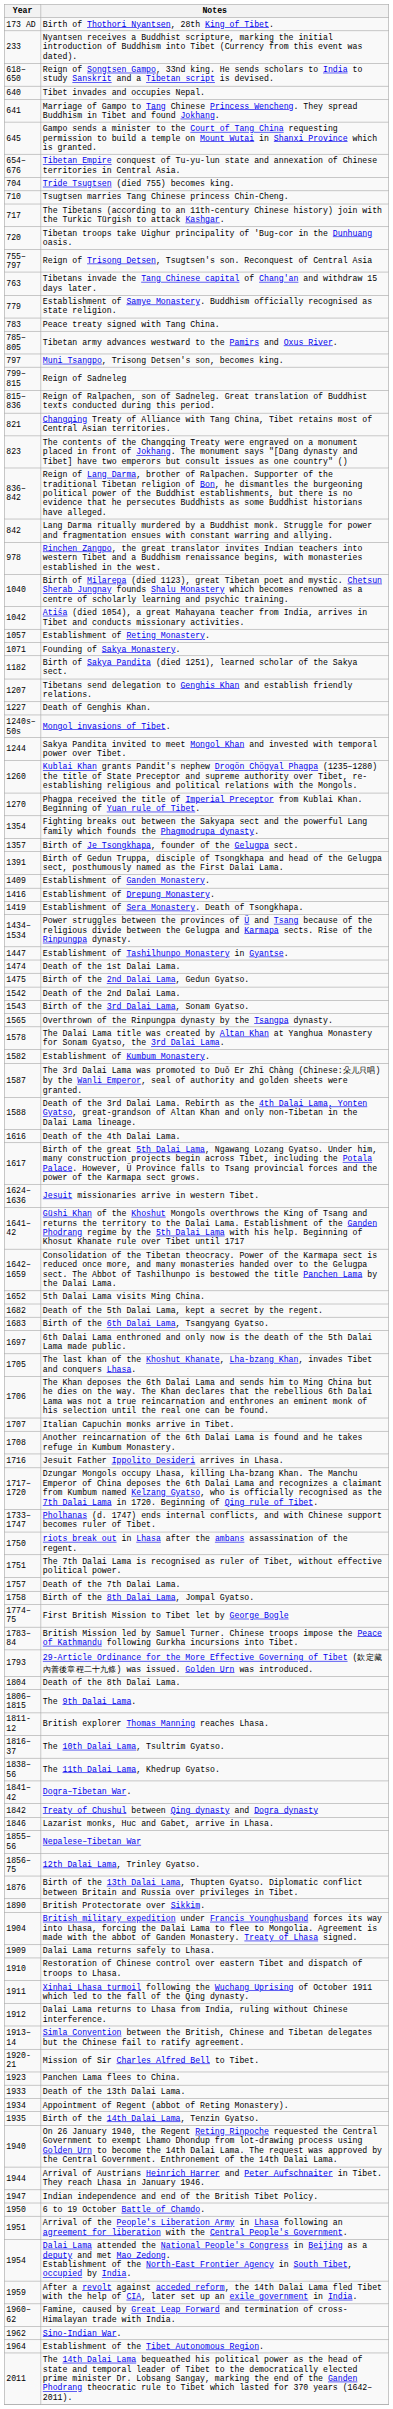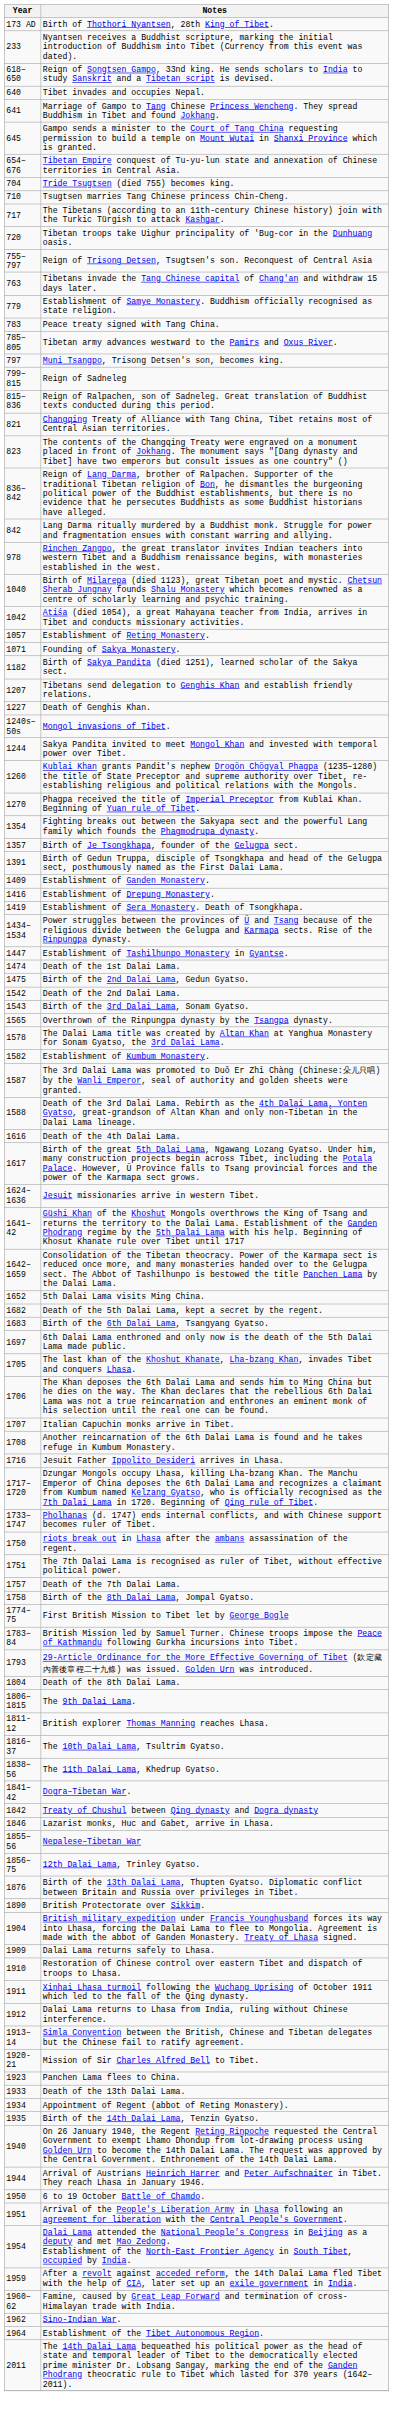 <table class="wikitable">
 <tr>
 <th>Year</th>
 <th>Notes</th>
 </tr>
 <tr>
 <td>173 AD</td>
 <td>Birth of <a href='#'>Thothori Nyantsen</a>, 28th <a href='#'>King of Tibet</a>.</td>
 </tr>
 <tr>
 <td>233</td>
 <td>Nyantsen receives a Buddhist scripture, marking the initial introduction of Buddhism into Tibet (Currency from this event was dated).</td>
 </tr>
 <tr>
 <td>618–650</td>
 <td>Reign of <a href='#'>Songtsen Gampo</a>, 33nd king. He sends scholars to <a href='#'>India</a> to study <a href='#'>Sanskrit</a> and a <a href='#'>Tibetan script</a> is devised.</td>
 </tr>
 <tr>
 <td>640</td>
 <td>Tibet invades and occupies Nepal.</td>
 </tr>
 <tr>
 <td>641</td>
 <td>Marriage of Gampo to <a href='#'>Tang</a> Chinese <a href='#'>Princess Wencheng</a>. They spread Buddhism in Tibet and found <a href='#'>Jokhang</a>.</td>
 </tr>
 <tr>
 <td>645</td>
 <td>Gampo sends a minister to the <a href='#'>Court of Tang China</a> requesting permission to build a temple on <a href='#'>Mount Wutai</a> in <a href='#'>Shanxi Province</a> which is granted.</td>
 </tr>
 <tr>
 <td>654–676</td>
 <td><a href='#'>Tibetan Empire</a> conquest of Tu-yu-lun state and annexation of Chinese territories in Central Asia.</td>
 </tr>
 <tr>
 <td>704</td>
 <td><a href='#'>Tride Tsugtsen</a> (died 755) becomes king.</td>
 </tr>
 <tr>
 <td>710</td>
 <td>Tsugtsen marries Tang Chinese princess Chin-Cheng.</td>
 </tr>
 <tr>
 <td>717</td>
 <td>The Tibetans (according to an 11th-century Chinese history) join with the Turkic Türgish to attack <a href='#'>Kashgar</a>.</td>
 </tr>
 <tr>
 <td>720</td>
 <td>Tibetan troops take Uighur principality of 'Bug-cor in the <a href='#'>Dunhuang</a> oasis.</td>
 </tr>
 <tr>
 <td>755–797</td>
 <td>Reign of <a href='#'>Trisong Detsen</a>, Tsugtsen's son. Reconquest of Central Asia</td>
 </tr>
 <tr>
 <td>763</td>
 <td>Tibetans invade the <a href='#'>Tang Chinese capital</a> of <a href='#'>Chang'an</a> and withdraw 15 days later.</td>
 </tr>
 <tr>
 <td>779</td>
 <td>Establishment of <a href='#'>Samye Monastery</a>. Buddhism officially recognised as state religion.</td>
 </tr>
 <tr>
 <td>783</td>
 <td>Peace treaty signed with Tang China.</td>
 </tr>
 <tr>
 <td>785–805</td>
 <td>Tibetan army advances westward to the <a href='#'>Pamirs</a> and <a href='#'>Oxus River</a>.</td>
 </tr>
 <tr>
 <td>797</td>
 <td><a href='#'>Muni Tsangpo</a>, Trisong Detsen's son, becomes king.</td>
 </tr>
 <tr>
 <td>799–815</td>
 <td>Reign of Sadneleg</td>
 </tr>
 <tr>
 <td>815–836</td>
 <td>Reign of Ralpachen, son of Sadneleg. Great translation of Buddhist texts conducted during this period.</td>
 </tr>
 <tr>
 <td>821</td>
 <td><a href='#'>Changqing</a> Treaty of Alliance with Tang China, Tibet retains most of Central Asian territories.</td>
 </tr>
 <tr>
 <td>823</td>
 <td>The contents of the Changqing Treaty were engraved on a monument placed in front of <a href='#'>Jokhang</a>. The monument says "[Dang dynasty and Tibet] have two emperors but consult issues as one country" ()</td>
 </tr>
 <tr>
 <td>836–842</td>
 <td>Reign of <a href='#'>Lang Darma</a>, brother of Ralpachen. Supporter of the traditional Tibetan religion of <a href='#'>Bon</a>, he dismantles the burgeoning political power of the Buddhist establishments, but there is no evidence that he persecutes Buddhists as some Buddhist historians have alleged.</td>
 </tr>
 <tr>
 <td>842</td>
 <td>Lang Darma ritually murdered by a Buddhist monk. Struggle for power and fragmentation ensues with constant warring and allying.</td>
 </tr>
 <tr>
 <td>978</td>
 <td><a href='#'>Rinchen Zangpo</a>, the great translator invites Indian teachers into western Tibet and a Buddhism renaissance begins, with monasteries established in the west.</td>
 </tr>
 <tr>
 <td>1040</td>
 <td>Birth of <a href='#'>Milarepa</a> (died 1123), great Tibetan poet and mystic. <a href='#'>Chetsun Sherab Jungnay</a> founds <a href='#'>Shalu Monastery</a> which becomes renowned as a centre of scholarly learning and psychic training.</td>
 </tr>
 <tr>
 <td>1042</td>
 <td><a href='#'>Atiśa</a> (died 1054), a great Mahayana teacher from India, arrives in Tibet and conducts missionary activities.</td>
 </tr>
 <tr>
 <td>1057</td>
 <td>Establishment of <a href='#'>Reting Monastery</a>.</td>
 </tr>
 <tr>
 <td>1071</td>
 <td>Founding of <a href='#'>Sakya Monastery</a>.</td>
 </tr>
 <tr>
 <td>1182</td>
 <td>Birth of <a href='#'>Sakya Pandita</a> (died 1251), learned scholar of the Sakya sect.</td>
 </tr>
 <tr>
 <td>1207</td>
 <td>Tibetans send delegation to <a href='#'>Genghis Khan</a> and establish friendly relations.</td>
 </tr>
 <tr>
 <td>1227</td>
 <td>Death of Genghis Khan.</td>
 </tr>
 <tr>
 <td>1240s–50s</td>
 <td><a href='#'>Mongol invasions of Tibet</a>.</td>
 </tr>
 <tr>
 <td>1244</td>
 <td>Sakya Pandita invited to meet <a href='#'>Mongol Khan</a> and invested with temporal power over Tibet.</td>
 </tr>
 <tr>
 <td>1260</td>
 <td><a href='#'>Kublai Khan</a> grants Pandit's nephew <a href='#'>Drogön Chögyal Phagpa</a> (1235–1280) the title of State Preceptor and supreme authority over Tibet, re-establishing religious and political relations with the Mongols.</td>
 </tr>
 <tr>
 <td>1270</td>
 <td>Phagpa received the title of <a href='#'>Imperial Preceptor</a> from Kublai Khan. Beginning of <a href='#'>Yuan rule of Tibet</a>.</td>
 </tr>
 <tr>
 <td>1354</td>
 <td>Fighting breaks out between the Sakyapa sect and the powerful Lang family which founds the <a href='#'>Phagmodrupa dynasty</a>.</td>
 </tr>
 <tr>
 <td>1357</td>
 <td>Birth of <a href='#'>Je Tsongkhapa</a>, founder of the <a href='#'>Gelugpa</a> sect.</td>
 </tr>
 <tr>
 <td>1391</td>
 <td>Birth of Gedun Truppa, disciple of Tsongkhapa and head of the Gelugpa sect, posthumously named as the First Dalai Lama.</td>
 </tr>
 <tr>
 <td>1409</td>
 <td>Establishment of <a href='#'>Ganden Monastery</a>.</td>
 </tr>
 <tr>
 <td>1416</td>
 <td>Establishment of <a href='#'>Drepung Monastery</a>.</td>
 </tr>
 <tr>
 <td>1419</td>
 <td>Establishment of <a href='#'>Sera Monastery</a>. Death of Tsongkhapa.</td>
 </tr>
 <tr>
 <td>1434–1534</td>
 <td>Power struggles between the provinces of <a href='#'>Ü</a> and <a href='#'>Tsang</a> because of the religious divide between the Gelugpa and <a href='#'>Karmapa</a> sects. Rise of the <a href='#'>Rinpungpa</a> dynasty.</td>
 </tr>
 <tr>
 <td>1447</td>
 <td>Establishment of <a href='#'>Tashilhunpo Monastery</a> in <a href='#'>Gyantse</a>.</td>
 </tr>
 <tr>
 <td>1474</td>
 <td>Death of the 1st Dalai Lama.</td>
 </tr>
 <tr>
 <td>1475</td>
 <td>Birth of the <a href='#'>2nd Dalai Lama</a>, Gedun Gyatso.</td>
 </tr>
 <tr>
 <td>1542</td>
 <td>Death of the 2nd Dalai Lama.</td>
 </tr>
 <tr>
 <td>1543</td>
 <td>Birth of the <a href='#'>3rd Dalai Lama</a>, Sonam Gyatso.</td>
 </tr>
 <tr>
 <td>1565</td>
 <td>Overthrown of the Rinpungpa dynasty by the <a href='#'>Tsangpa</a> dynasty.</td>
 </tr>
 <tr>
 <td>1578</td>
 <td>The Dalai Lama title was created by <a href='#'>Altan Khan</a> at Yanghua Monastery for Sonam Gyatso, the <a href='#'>3rd Dalai Lama</a>.</td>
 </tr>
 <tr>
 <td>1582</td>
 <td>Establishment of <a href='#'>Kumbum Monastery</a>.</td>
 </tr>
 <tr>
 <td>1587</td>
 <td>The 3rd Dalai Lama was promoted to Duǒ Er Zhǐ Chàng (Chinese:朵儿只唱) by the <a href='#'>Wanli Emperor</a>, seal of authority and golden sheets were granted.</td>
 </tr>
 <tr>
 <td>1588</td>
 <td>Death of the 3rd Dalai Lama. Rebirth as the <a href='#'>4th Dalai Lama, Yonten Gyatso</a>, great-grandson of Altan Khan and only non-Tibetan in the Dalai Lama lineage.</td>
 </tr>
 <tr>
 <td>1616</td>
 <td>Death of the 4th Dalai Lama.</td>
 </tr>
 <tr>
 <td>1617</td>
 <td>Birth of the great <a href='#'>5th Dalai Lama</a>, Ngawang Lozang Gyatso. Under him, many construction projects begin across Tibet, including the <a href='#'>Potala Palace</a>. However, Ü Province falls to Tsang provincial forces and the power of the Karmapa sect grows.</td>
 </tr>
 <tr>
 <td>1624–1636</td>
 <td><a href='#'>Jesuit</a> missionaries arrive in western Tibet.</td>
 </tr>
 <tr>
 <td>1641–42</td>
 <td><a href='#'>Güshi Khan</a> of the <a href='#'>Khoshut</a> Mongols overthrows the King of Tsang and returns the territory to the Dalai Lama. Establishment of the <a href='#'>Ganden Phodrang</a> regime by the <a href='#'>5th Dalai Lama</a> with his help. Beginning of Khosut Khanate rule over Tibet until 1717</td>
 </tr>
 <tr>
 <td>1642–1659</td>
 <td>Consolidation of the Tibetan theocracy. Power of the Karmapa sect is reduced once more, and many monasteries handed over to the Gelugpa sect. The Abbot of Tashilhunpo is bestowed the title <a href='#'>Panchen Lama</a> by the Dalai Lama.</td>
 </tr>
 <tr>
 <td>1652</td>
 <td>5th Dalai Lama visits Ming China.</td>
 </tr>
 <tr>
 <td>1682</td>
 <td>Death of the 5th Dalai Lama, kept a secret by the regent.</td>
 </tr>
 <tr>
 <td>1683</td>
 <td>Birth of the <a href='#'>6th Dalai Lama</a>, Tsangyang Gyatso.</td>
 </tr>
 <tr>
 <td>1697</td>
 <td>6th Dalai Lama enthroned and only now is the death of the 5th Dalai Lama made public.</td>
 </tr>
 <tr>
 <td>1705</td>
 <td>The last khan of the <a href='#'>Khoshut Khanate</a>, <a href='#'>Lha-bzang Khan</a>, invades Tibet and conquers <a href='#'>Lhasa</a>.</td>
 </tr>
 <tr>
 <td>1706</td>
 <td>The Khan deposes the 6th Dalai Lama and sends him to Ming China but he dies on the way. The Khan declares that the rebellious 6th Dalai Lama was not a true reincarnation and enthrones an eminent monk of his selection until the real one can be found.</td>
 </tr>
 <tr>
 <td>1707</td>
 <td>Italian Capuchin monks arrive in Tibet.</td>
 </tr>
 <tr>
 <td>1708</td>
 <td>Another reincarnation of the 6th Dalai Lama is found and he takes refuge in Kumbum Monastery.</td>
 </tr>
 <tr>
 <td>1716</td>
 <td>Jesuit Father <a href='#'>Ippolito Desideri</a> arrives in Lhasa.</td>
 </tr>
 <tr>
 <td>1717–1720</td>
 <td>Dzungar Mongols occupy Lhasa, killing Lha-bzang Khan. The Manchu Emperor of China deposes the 6th Dalai Lama and recognizes a claimant from Kumbum named <a href='#'>Kelzang Gyatso</a>, who is officially recognised as the <a href='#'>7th Dalai Lama</a> in 1720. Beginning of <a href='#'>Qing rule of Tibet</a>.</td>
 </tr>
 <tr>
 <td>1733–1747</td>
 <td><a href='#'>Pholhanas</a> (d. 1747) ends internal conflicts, and with Chinese support becomes ruler of Tibet.</td>
 </tr>
 <tr>
 <td>1750</td>
 <td><a href='#'>riots break out</a> in <a href='#'>Lhasa</a> after the <a href='#'>ambans</a> assassination of the regent.</td>
 </tr>
 <tr>
 <td>1751</td>
 <td>The 7th Dalai Lama is recognised as ruler of Tibet, without effective political power.</td>
 </tr>
 <tr>
 <td>1757</td>
 <td>Death of the 7th Dalai Lama.</td>
 </tr>
 <tr>
 <td>1758</td>
 <td>Birth of the <a href='#'>8th Dalai Lama</a>, Jompal Gyatso.</td>
 </tr>
 <tr>
 <td>1774–75</td>
 <td>First British Mission to Tibet let by <a href='#'>George Bogle</a></td>
 </tr>
 <tr>
 <td>1783–84</td>
 <td>British Mission led by Samuel Turner. Chinese troops impose the <a href='#'>Peace of Kathmandu</a> following Gurkha incursions into Tibet.</td>
 </tr>
 <tr>
 <td>1793</td>
 <td><a href='#'>29-Article Ordinance for the More Effective Governing of Tibet</a> (欽定藏內善後章程二十九條) was issued. <a href='#'>Golden Urn</a> was introduced.</td>
 </tr>
 <tr>
 <td>1804</td>
 <td>Death of the 8th Dalai Lama.</td>
 </tr>
 <tr>
 <td>1806–1815</td>
 <td>The <a href='#'>9th Dalai Lama</a>.</td>
 </tr>
 <tr>
 <td>1811-12</td>
 <td>British explorer <a href='#'>Thomas Manning</a> reaches Lhasa.</td>
 </tr>
 <tr>
 <td>1816–37</td>
 <td>The <a href='#'>10th Dalai Lama</a>, Tsultrim Gyatso.</td>
 </tr>
 <tr>
 <td>1838–56</td>
 <td>The <a href='#'>11th Dalai Lama</a>, Khedrup Gyatso.</td>
 </tr>
 <tr>
 <td>1841–42</td>
 <td><a href='#'>Dogra–Tibetan War</a>.</td>
 </tr>
 <tr>
 <td>1842</td>
 <td><a href='#'>Treaty of Chushul</a> between <a href='#'>Qing dynasty</a> and <a href='#'>Dogra dynasty</a></td>
 </tr>
 <tr>
 <td>1846</td>
 <td>Lazarist monks, Huc and Gabet, arrive in Lhasa.</td>
 </tr>
 <tr>
 <td>1855–56</td>
 <td><a href='#'>Nepalese–Tibetan War</a></td>
 </tr>
 <tr>
 <td>1856–75</td>
 <td><a href='#'>12th Dalai Lama</a>, Trinley Gyatso.</td>
 </tr>
 <tr>
 <td>1876</td>
 <td>Birth of the <a href='#'>13th Dalai Lama</a>, Thupten Gyatso. Diplomatic conflict between Britain and Russia over privileges in Tibet.</td>
 </tr>
 <tr>
 <td>1890</td>
 <td>British Protectorate over <a href='#'>Sikkim</a>.</td>
 </tr>
 <tr>
 <td>1904</td>
 <td><a href='#'>British military expedition</a> under <a href='#'>Francis Younghusband</a> forces its way into Lhasa, forcing the Dalai Lama to flee to Mongolia. Agreement is made with the abbot of Ganden Monastery. <a href='#'>Treaty of Lhasa</a> signed.</td>
 </tr>
 <tr>
 <td>1909</td>
 <td>Dalai Lama returns safely to Lhasa.</td>
 </tr>
 <tr>
 <td>1910</td>
 <td>Restoration of Chinese control over eastern Tibet and dispatch of troops to Lhasa.</td>
 </tr>
 <tr>
 <td>1911</td>
 <td><a href='#'>Xinhai Lhasa turmoil</a> following the <a href='#'>Wuchang Uprising</a> of October 1911 which led to the fall of the Qing dynasty.</td>
 </tr>
 <tr>
 <td>1912</td>
 <td>Dalai Lama returns to Lhasa from India, ruling without Chinese interference.</td>
 </tr>
 <tr>
 <td>1913–14</td>
 <td><a href='#'>Simla Convention</a> between the British, Chinese and Tibetan delegates but the Chinese fail to ratify agreement.</td>
 </tr>
 <tr>
 <td>1920-21</td>
 <td>Mission of Sir <a href='#'>Charles Alfred Bell</a> to Tibet.</td>
 </tr>
 <tr>
 <td>1923</td>
 <td>Panchen Lama flees to China.</td>
 </tr>
 <tr>
 <td>1933</td>
 <td>Death of the 13th Dalai Lama.</td>
 </tr>
 <tr>
 <td>1934</td>
 <td>Appointment of Regent (abbot of Reting Monastery).</td>
 </tr>
 <tr>
 <td>1935</td>
 <td>Birth of the <a href='#'>14th Dalai Lama</a>, Tenzin Gyatso.</td>
 </tr>
 <tr>
 <td>1940</td>
 <td>On 26 January 1940, the Regent <a href='#'>Reting Rinpoche</a> requested the Central Government to exempt Lhamo Dhondup from lot-drawing process using <a href='#'>Golden Urn</a> to become the 14th Dalai Lama. The request was approved by the Central Government. Enthronement of the 14th Dalai Lama.</td>
 </tr>
 <tr>
 <td>1944</td>
 <td>Arrival of Austrians <a href='#'>Heinrich Harrer</a> and <a href='#'>Peter Aufschnaiter</a> in Tibet. They reach Lhasa in January 1946.</td>
 </tr>
 <tr>
-<td>1947</td>
-<td>Indian independence and end of the British Tibet Policy.</td>
-</tr>
-<tr>
 <td>1950</td>
 <td>6 to 19 October <a href='#'>Battle of Chamdo</a>.</td>
 </tr>
 <tr>
 <td>1951</td>
 <td>Arrival of the <a href='#'>People's Liberation Army</a> in <a href='#'>Lhasa</a> following an <a href='#'>agreement for liberation</a> with the <a href='#'>Central People's Government</a>.</td>
 </tr>
 <tr>
 <td>1954</td>
 <td><a href='#'>Dalai Lama</a> attended the <a href='#'>National People's Congress</a> in <a href='#'>Beijing</a> as a <a href='#'>deputy</a> and met <a href='#'>Mao Zedong</a>.<br>Establishment of the <a href='#'>North-East Frontier Agency</a> in <a href='#'>South Tibet</a>, <a href='#'>occupied</a> by <a href='#'>India</a>.</td>
 </tr>
 <tr>
 <td>1959</td>
 <td>After a <a href='#'>revolt</a> against <a href='#'>acceded reform</a>, the 14th Dalai Lama fled Tibet with the help of <a href='#'>CIA</a>, later set up an <a href='#'>exile government</a> in <a href='#'>India</a>.</td>
 </tr>
 <tr>
 <td>1960–62</td>
 <td>Famine, caused by <a href='#'>Great Leap Forward</a> and termination of cross-Himalayan trade with India.</td>
 </tr>
 <tr>
 <td>1962</td>
 <td><a href='#'>Sino-Indian War</a>.</td>
 </tr>
 <tr>
 <td>1964</td>
 <td>Establishment of the <a href='#'>Tibet Autonomous Region</a>.</td>
 </tr>
 <tr>
 <td>2011</td>
 <td>The <a href='#'>14th Dalai Lama</a> bequeathed his political power as the head of state and temporal leader of Tibet to the democratically elected prime minister Dr. Lobsang Sangay, marking the end of the <a href='#'>Ganden Phodrang</a> theocratic rule to Tibet which lasted for 370 years (1642–2011).</td>
 </tr>
 <tr>
 </tr>
 </table>
